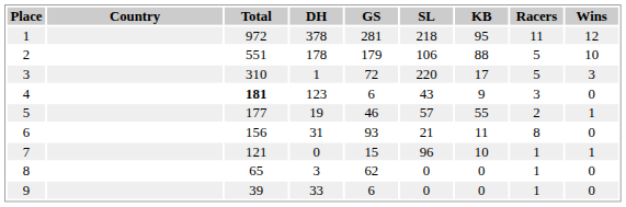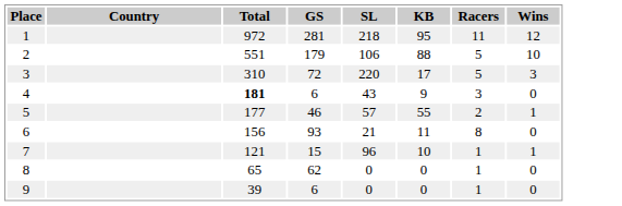 <table border="0" style="border: 1px solid #999; background-color:#FFFFFF; text-align:center; font-size:86%; line-height:15px;">
 <tr align="center" bgcolor="#CCCCCC">
 <th width=35>Place</th>
 <th width=170>Country</th>
 <th width=60>Total</th>
-<th width=50>DH</th>
 <th width=50>GS</th>
 <th width=50>SL</th>
 <th width=50>KB</th>
 <th width=50>Racers</th>
 <th width=50>Wins</th>
 </tr>
 <tr bgcolor="#EFEFEF">
 <td>1</td>
 <td align="left"></td>
 <td>972</td>
-<td>378</td>
 <td>281</td>
 <td>218</td>
 <td>95</td>
 <td>11</td>
 <td>12</td>
 </tr>
 <tr>
 <td>2</td>
 <td align="left"></td>
 <td>551</td>
-<td>178</td>
 <td>179</td>
 <td>106</td>
 <td>88</td>
 <td>5</td>
 <td>10</td>
 </tr>
 <tr bgcolor="#EFEFEF">
 <td>3</td>
 <td align="left"></td>
 <td>310</td>
-<td>1</td>
 <td>72</td>
 <td>220</td>
 <td>17</td>
 <td>5</td>
 <td>3</td>
 </tr>
 <tr>
 <td>4</td>
 <td align="left"></td>
 <td><strong>181</strong></td>
-<td>123</td>
 <td>6</td>
 <td>43</td>
 <td>9</td>
 <td>3</td>
 <td>0</td>
 </tr>
 <tr bgcolor="#EFEFEF">
 <td>5</td>
 <td align="left"></td>
 <td>177</td>
-<td>19</td>
 <td>46</td>
 <td>57</td>
 <td>55</td>
 <td>2</td>
 <td>1</td>
 </tr>
 <tr>
 <td>6</td>
 <td align="left"></td>
 <td>156</td>
-<td>31</td>
 <td>93</td>
 <td>21</td>
 <td>11</td>
 <td>8</td>
 <td>0</td>
 </tr>
 <tr bgcolor="#EFEFEF">
 <td>7</td>
 <td align="left"></td>
 <td>121</td>
-<td>0</td>
 <td>15</td>
 <td>96</td>
 <td>10</td>
 <td>1</td>
 <td>1</td>
 </tr>
 <tr>
 <td>8</td>
 <td align="left"></td>
 <td>65</td>
-<td>3</td>
 <td>62</td>
 <td>0</td>
 <td>0</td>
 <td>1</td>
 <td>0</td>
 </tr>
 <tr bgcolor="#EFEFEF">
 <td>9</td>
 <td align="left"></td>
 <td>39</td>
-<td>33</td>
 <td>6</td>
 <td>0</td>
 <td>0</td>
 <td>1</td>
 <td>0</td>
 </tr>
 </table>
